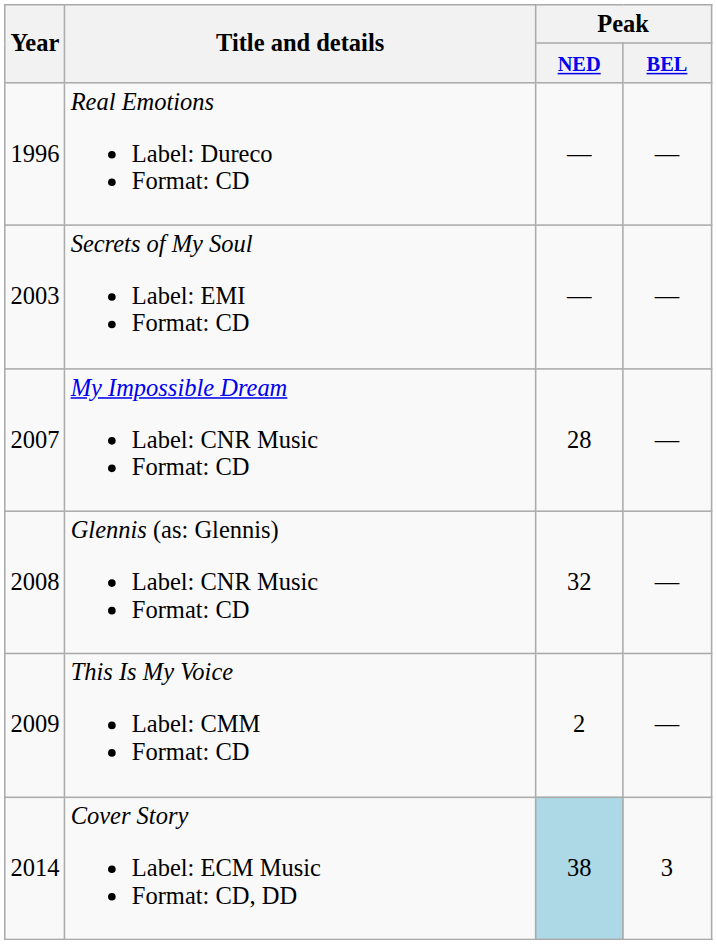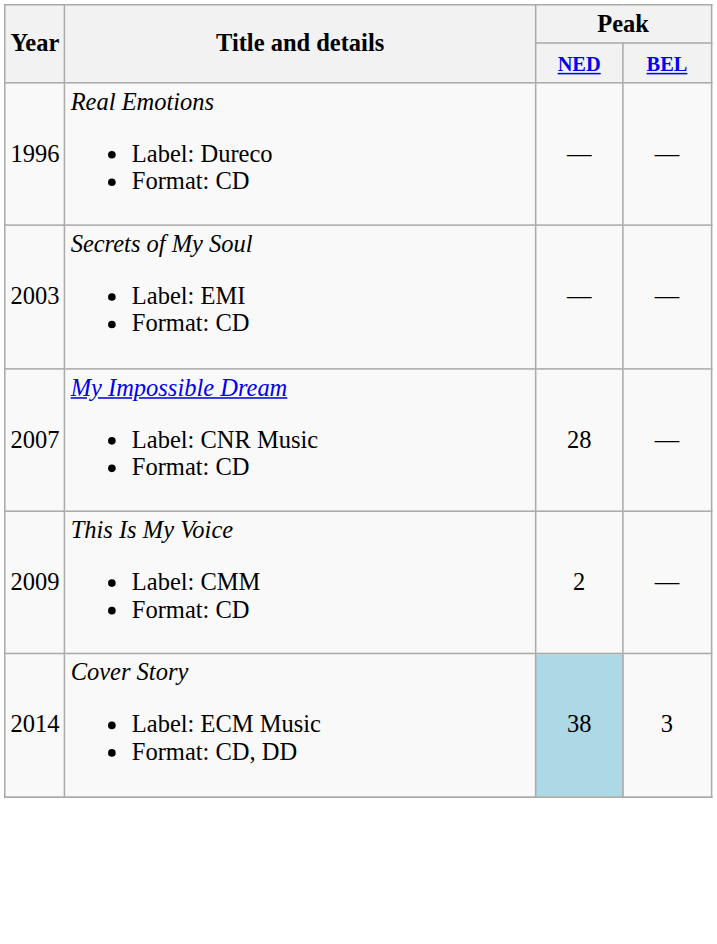 <table class="wikitable">
 <tr>
 <th align="center" rowspan="2" width="10">Year</th>
 <th align="center" rowspan="2" width="300">Title and details</th>
 <th align="center" colspan="2" width="50">Peak</th>
 </tr>
 <tr>
 <th width="50"><small><a href='#'>NED</a></small></th>
 <th width="50"><small><a href='#'>BEL</a></small></th>
 </tr>
 <tr>
 <td align="center">1996</td>
 <td><em>Real Emotions</em><br><ul><li>Label: Dureco</li><li>Format: CD</li></ul></td>
 <td align="center">—</td>
 <td align="center">—</td>
 </tr>
 <tr>
 <td align="center">2003</td>
 <td><em>Secrets of My Soul</em><br><ul><li>Label: EMI</li><li>Format: CD</li></ul></td>
 <td align="center">—</td>
 <td align="center">—</td>
 </tr>
 <tr>
 <td align="center">2007</td>
 <td><em><a href='#'>My Impossible Dream</a></em><br><ul><li>Label: CNR Music</li><li>Format: CD</li></ul></td>
 <td align="center">28</td>
 <td align="center">—</td>
 </tr>
 <tr>
-<td align="center">2008</td>
-<td><em>Glennis</em> (as: Glennis)<br><ul><li>Label: CNR Music</li><li>Format: CD</li></ul></td>
-<td align="center">32</td>
-<td align="center">—</td>
-</tr>
-<tr>
 <td align="center">2009</td>
 <td><em>This Is My Voice</em><br><ul><li>Label: CMM</li><li>Format: CD</li></ul></td>
 <td align="center">2</td>
 <td align="center">—</td>
 </tr>
 <tr>
 <td align="center">2014</td>
 <td><em>Cover Story</em><br><ul><li>Label: ECM Music</li><li>Format: CD, DD</li></ul></td>
 <td align="center" style="background: lightblue;">38</td>
 <td align="center">3</td>
 </tr>
 <tr>
 </tr>
 </table>
